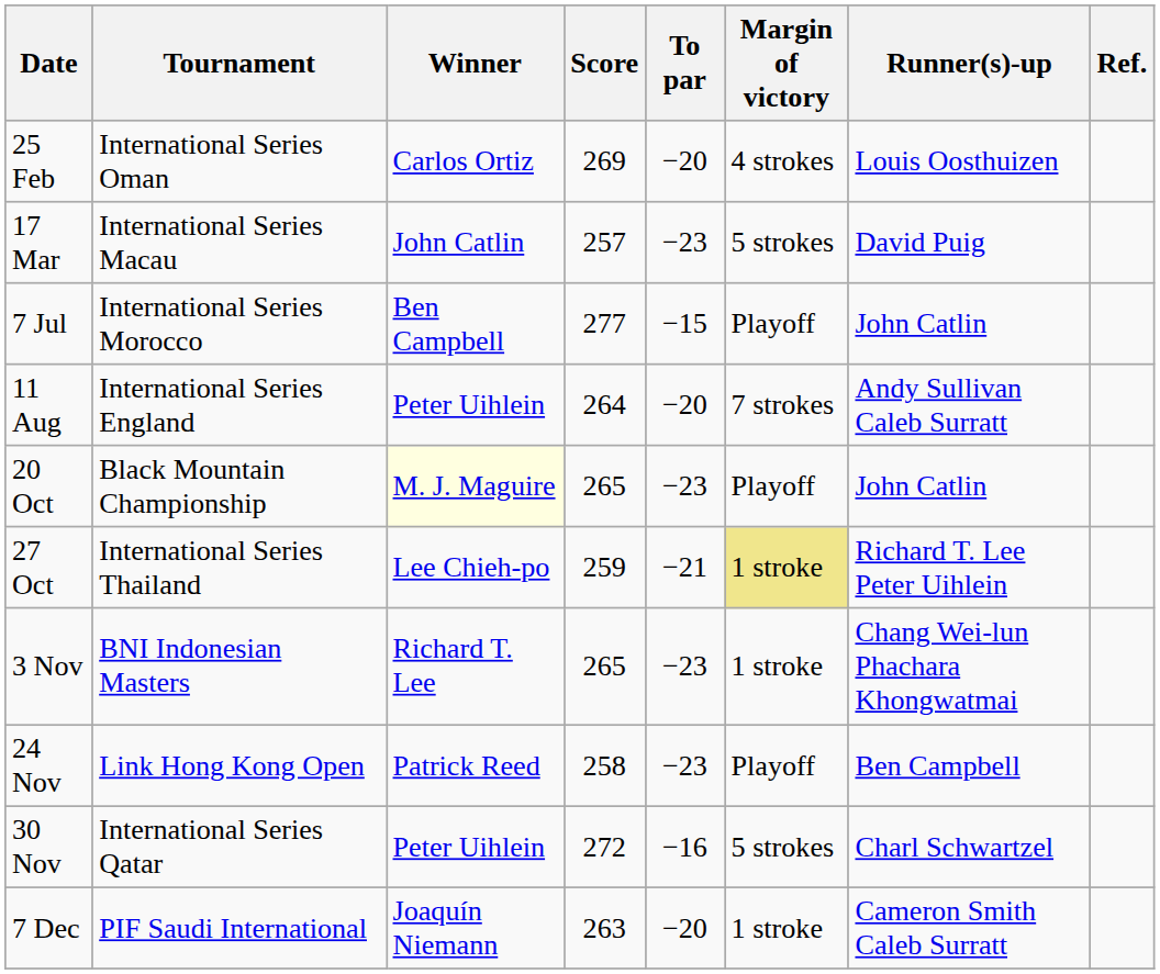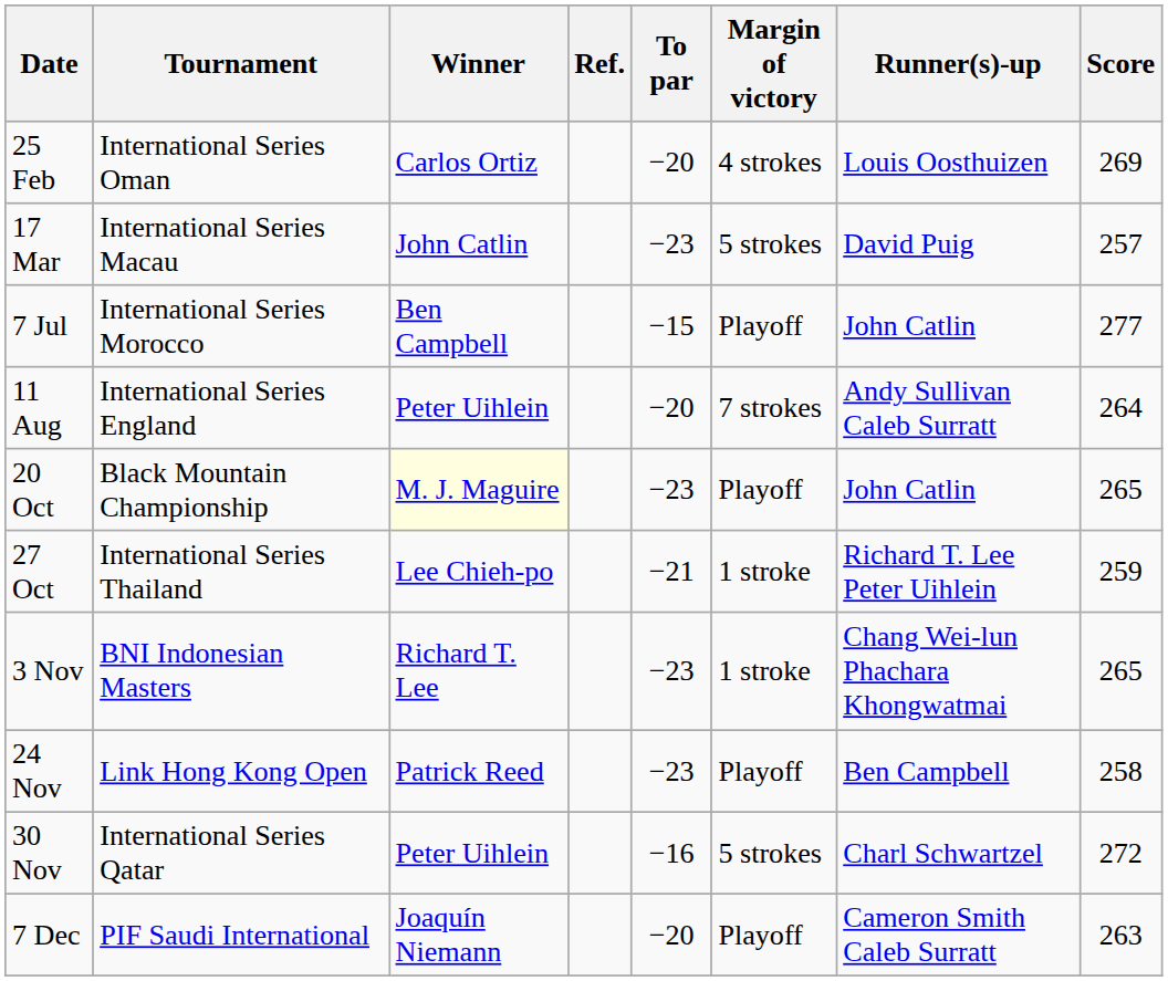 <table class=wikitable style="font-size:95%">
 <tr>
 <th>Date</th>
 <th>Tournament</th>
 <th>Winner</th>
-<th>Score</th>
+<th>Ref.</th>
 <th>To par</th>
 <th>Margin of<br>victory</th>
 <th>Runner(s)-up</th>
-<th>Ref.</th>
+<th>Score</th>
 </tr>
 <tr>
 <td>25 Feb</td>
 <td>International Series Oman</td>
 <td> <a href='#'>Carlos Ortiz</a></td>
-<td align=center>269</td>
+<td></td>
 <td align=center>−20</td>
 <td>4 strokes</td>
 <td> <a href='#'>Louis Oosthuizen</a></td>
-<td></td>
+<td align=center>269</td>
 </tr>
 <tr>
 <td>17 Mar</td>
 <td>International Series Macau</td>
 <td> <a href='#'>John Catlin</a></td>
-<td align=center>257</td>
+<td></td>
 <td align=center>−23</td>
 <td>5 strokes</td>
 <td> <a href='#'>David Puig</a></td>
-<td></td>
+<td align=center>257</td>
 </tr>
 <tr>
 <td>7 Jul</td>
 <td>International Series Morocco</td>
 <td> <a href='#'>Ben Campbell</a></td>
-<td align=center>277</td>
+<td></td>
 <td align=center>−15</td>
 <td>Playoff</td>
 <td> <a href='#'>John Catlin</a></td>
-<td></td>
+<td align=center>277</td>
 </tr>
 <tr>
 <td>11 Aug</td>
 <td>International Series England</td>
 <td> <a href='#'>Peter Uihlein</a></td>
-<td align=center>264</td>
+<td></td>
 <td align=center>−20</td>
 <td>7 strokes</td>
 <td> <a href='#'>Andy Sullivan</a><br> <a href='#'>Caleb Surratt</a></td>
-<td></td>
+<td align=center>264</td>
 </tr>
 <tr>
 <td>20 Oct</td>
 <td>Black Mountain Championship</td>
 <td style="background: lightyellow;"> <a href='#'>M. J. Maguire</a></td>
-<td align=center>265</td>
+<td></td>
 <td align=center>−23</td>
 <td>Playoff</td>
 <td> <a href='#'>John Catlin</a></td>
-<td></td>
+<td align=center>265</td>
 </tr>
 <tr>
 <td>27 Oct</td>
 <td>International Series Thailand</td>
 <td> <a href='#'>Lee Chieh-po</a></td>
+<td></td>
+<td align=center>−21</td>
+<td>1 stroke</td>
+<td> <a href='#'>Richard T. Lee</a><br> <a href='#'>Peter Uihlein</a></td>
 <td align=center>259</td>
-<td align=center>−21</td>
-<td style="background: khaki;">1 stroke</td>
-<td> <a href='#'>Richard T. Lee</a><br> <a href='#'>Peter Uihlein</a></td>
-<td></td>
 </tr>
 <tr>
 <td>3 Nov</td>
 <td><a href='#'>BNI Indonesian Masters</a></td>
 <td> <a href='#'>Richard T. Lee</a></td>
-<td align=center>265</td>
+<td></td>
 <td align=center>−23</td>
 <td>1 stroke</td>
 <td> <a href='#'>Chang Wei-lun</a><br> <a href='#'>Phachara Khongwatmai</a></td>
-<td></td>
+<td align=center>265</td>
 </tr>
 <tr>
 <td>24 Nov</td>
 <td><a href='#'>Link Hong Kong Open</a></td>
 <td> <a href='#'>Patrick Reed</a></td>
-<td align=center>258</td>
+<td></td>
 <td align=center>−23</td>
 <td>Playoff</td>
 <td> <a href='#'>Ben Campbell</a></td>
-<td></td>
+<td align=center>258</td>
 </tr>
 <tr>
 <td>30 Nov</td>
 <td>International Series Qatar</td>
 <td> <a href='#'>Peter Uihlein</a></td>
-<td align=center>272</td>
+<td></td>
 <td align=center>−16</td>
 <td>5 strokes</td>
 <td> <a href='#'>Charl Schwartzel</a></td>
-<td></td>
+<td align=center>272</td>
 </tr>
 <tr>
 <td>7 Dec</td>
 <td><a href='#'>PIF Saudi International</a></td>
 <td> <a href='#'>Joaquín Niemann</a></td>
+<td></td>
+<td align=center>−20</td>
+<td>Playoff</td>
+<td> <a href='#'>Cameron Smith</a><br> <a href='#'>Caleb Surratt</a></td>
 <td align=center>263</td>
-<td align=center>−20</td>
-<td>1 stroke</td>
-<td> <a href='#'>Cameron Smith</a><br> <a href='#'>Caleb Surratt</a></td>
-<td></td>
 </tr>
 </table>
